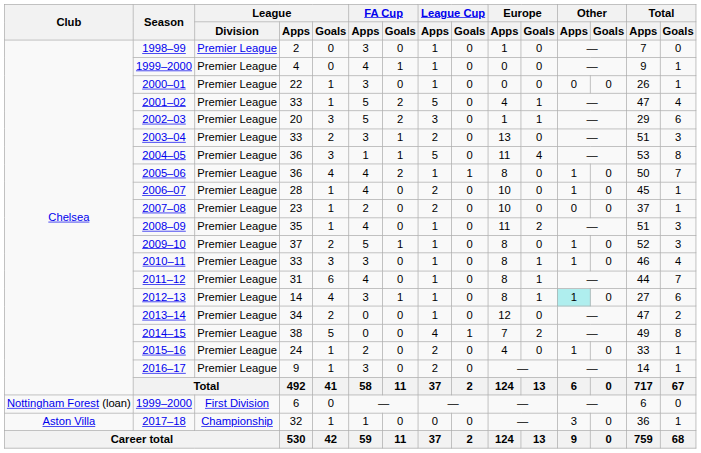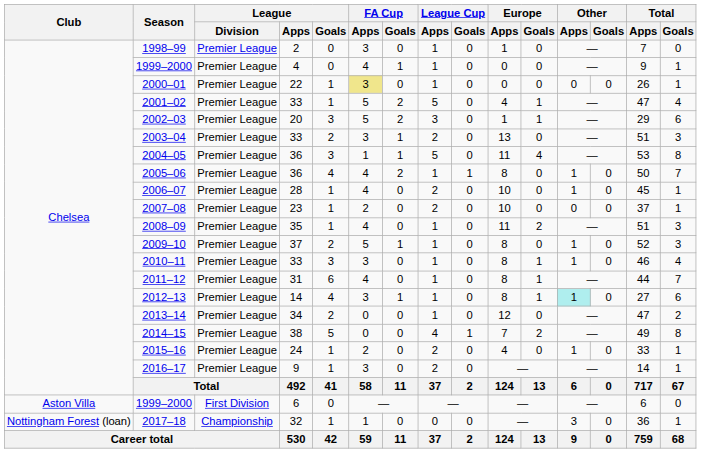 <table class="wikitable" style="text-align: center;">
 <tr>
 <th rowspan="2">Club</th>
 <th rowspan="2">Season</th>
 <th colspan="3">League</th>
 <th colspan="2"><a href='#'>FA Cup</a></th>
 <th colspan="2"><a href='#'>League Cup</a></th>
 <th colspan="2">Europe</th>
 <th colspan="2">Other</th>
 <th colspan="2">Total</th>
 </tr>
 <tr>
 <th>Division</th>
 <th>Apps</th>
 <th>Goals</th>
 <th>Apps</th>
 <th>Goals</th>
 <th>Apps</th>
 <th>Goals</th>
 <th>Apps</th>
 <th>Goals</th>
 <th>Apps</th>
 <th>Goals</th>
 <th>Apps</th>
 <th>Goals</th>
 </tr>
 <tr>
 <td rowspan="20"><a href='#'>Chelsea</a></td>
 <td><a href='#'>1998–99</a></td>
 <td><a href='#'>Premier League</a></td>
 <td>2</td>
 <td>0</td>
 <td>3</td>
 <td>0</td>
 <td>1</td>
 <td>0</td>
 <td>1</td>
 <td>0</td>
 <td colspan="2">—</td>
 <td>7</td>
 <td>0</td>
 </tr>
 <tr>
 <td><a href='#'>1999–2000</a></td>
 <td>Premier League</td>
 <td>4</td>
 <td>0</td>
 <td>4</td>
 <td>1</td>
 <td>1</td>
 <td>0</td>
 <td>0</td>
 <td>0</td>
 <td colspan="2">—</td>
 <td>9</td>
 <td>1</td>
 </tr>
 <tr>
 <td><a href='#'>2000–01</a></td>
 <td>Premier League</td>
 <td>22</td>
 <td>1</td>
-<td>3</td>
+<td style="background: khaki;">3</td>
 <td>0</td>
 <td>1</td>
 <td>0</td>
 <td>0</td>
 <td>0</td>
 <td>0</td>
 <td>0</td>
 <td>26</td>
 <td>1</td>
 </tr>
 <tr>
 <td><a href='#'>2001–02</a></td>
 <td>Premier League</td>
 <td>33</td>
 <td>1</td>
 <td>5</td>
 <td>2</td>
 <td>5</td>
 <td>0</td>
 <td>4</td>
 <td>1</td>
 <td colspan="2">—</td>
 <td>47</td>
 <td>4</td>
 </tr>
 <tr>
 <td><a href='#'>2002–03</a></td>
 <td>Premier League</td>
 <td>20</td>
 <td>3</td>
 <td>5</td>
 <td>2</td>
 <td>3</td>
 <td>0</td>
 <td>1</td>
 <td>1</td>
 <td colspan="2">—</td>
 <td>29</td>
 <td>6</td>
 </tr>
 <tr>
 <td><a href='#'>2003–04</a></td>
 <td>Premier League</td>
 <td>33</td>
 <td>2</td>
 <td>3</td>
 <td>1</td>
 <td>2</td>
 <td>0</td>
 <td>13</td>
 <td>0</td>
 <td colspan="2">—</td>
 <td>51</td>
 <td>3</td>
 </tr>
 <tr>
 <td><a href='#'>2004–05</a></td>
 <td>Premier League</td>
 <td>36</td>
 <td>3</td>
 <td>1</td>
 <td>1</td>
 <td>5</td>
 <td>0</td>
 <td>11</td>
 <td>4</td>
 <td colspan="2">—</td>
 <td>53</td>
 <td>8</td>
 </tr>
 <tr>
 <td><a href='#'>2005–06</a></td>
 <td>Premier League</td>
 <td>36</td>
 <td>4</td>
 <td>4</td>
 <td>2</td>
 <td>1</td>
 <td>1</td>
 <td>8</td>
 <td>0</td>
 <td>1</td>
 <td>0</td>
 <td>50</td>
 <td>7</td>
 </tr>
 <tr>
 <td><a href='#'>2006–07</a></td>
 <td>Premier League</td>
 <td>28</td>
 <td>1</td>
 <td>4</td>
 <td>0</td>
 <td>2</td>
 <td>0</td>
 <td>10</td>
 <td>0</td>
 <td>1</td>
 <td>0</td>
 <td>45</td>
 <td>1</td>
 </tr>
 <tr>
 <td><a href='#'>2007–08</a></td>
 <td>Premier League</td>
 <td>23</td>
 <td>1</td>
 <td>2</td>
 <td>0</td>
 <td>2</td>
 <td>0</td>
 <td>10</td>
 <td>0</td>
 <td>0</td>
 <td>0</td>
 <td>37</td>
 <td>1</td>
 </tr>
 <tr>
 <td><a href='#'>2008–09</a></td>
 <td>Premier League</td>
 <td>35</td>
 <td>1</td>
 <td>4</td>
 <td>0</td>
 <td>1</td>
 <td>0</td>
 <td>11</td>
 <td>2</td>
 <td colspan="2">—</td>
 <td>51</td>
 <td>3</td>
 </tr>
 <tr>
 <td><a href='#'>2009–10</a></td>
 <td>Premier League</td>
 <td>37</td>
 <td>2</td>
 <td>5</td>
 <td>1</td>
 <td>1</td>
 <td>0</td>
 <td>8</td>
 <td>0</td>
 <td>1</td>
 <td>0</td>
 <td>52</td>
 <td>3</td>
 </tr>
 <tr>
 <td><a href='#'>2010–11</a></td>
 <td>Premier League</td>
 <td>33</td>
 <td>3</td>
 <td>3</td>
 <td>0</td>
 <td>1</td>
 <td>0</td>
 <td>8</td>
 <td>1</td>
 <td>1</td>
 <td>0</td>
 <td>46</td>
 <td>4</td>
 </tr>
 <tr>
 <td><a href='#'>2011–12</a></td>
 <td>Premier League</td>
 <td>31</td>
 <td>6</td>
 <td>4</td>
 <td>0</td>
 <td>1</td>
 <td>0</td>
 <td>8</td>
 <td>1</td>
 <td colspan="2">—</td>
 <td>44</td>
 <td>7</td>
 </tr>
 <tr>
 <td><a href='#'>2012–13</a></td>
 <td>Premier League</td>
 <td>14</td>
 <td>4</td>
 <td>3</td>
 <td>1</td>
 <td>1</td>
 <td>0</td>
 <td>8</td>
 <td>1</td>
 <td style="background: paleturquoise;">1</td>
 <td>0</td>
 <td>27</td>
 <td>6</td>
 </tr>
 <tr>
 <td><a href='#'>2013–14</a></td>
 <td>Premier League</td>
 <td>34</td>
 <td>2</td>
 <td>0</td>
 <td>0</td>
 <td>1</td>
 <td>0</td>
 <td>12</td>
 <td>0</td>
 <td colspan="2">—</td>
 <td>47</td>
 <td>2</td>
 </tr>
 <tr>
 <td><a href='#'>2014–15</a></td>
 <td>Premier League</td>
 <td>38</td>
 <td>5</td>
 <td>0</td>
 <td>0</td>
 <td>4</td>
 <td>1</td>
 <td>7</td>
 <td>2</td>
 <td colspan="2">—</td>
 <td>49</td>
 <td>8</td>
 </tr>
 <tr>
 <td><a href='#'>2015–16</a></td>
 <td>Premier League</td>
 <td>24</td>
 <td>1</td>
 <td>2</td>
 <td>0</td>
 <td>2</td>
 <td>0</td>
 <td>4</td>
 <td>0</td>
 <td>1</td>
 <td>0</td>
 <td>33</td>
 <td>1</td>
 </tr>
 <tr>
 <td><a href='#'>2016–17</a></td>
 <td>Premier League</td>
 <td>9</td>
 <td>1</td>
 <td>3</td>
 <td>0</td>
 <td>2</td>
 <td>0</td>
 <td colspan="2">—</td>
 <td colspan="2">—</td>
 <td>14</td>
 <td>1</td>
 </tr>
 <tr>
 <th colspan="2">Total</th>
 <th>492</th>
 <th>41</th>
 <th>58</th>
 <th>11</th>
 <th>37</th>
 <th>2</th>
 <th>124</th>
 <th>13</th>
 <th>6</th>
 <th>0</th>
 <th>717</th>
 <th>67</th>
 </tr>
 <tr>
-<td><a href='#'>Nottingham Forest</a> (loan)</td>
+<td><a href='#'>Aston Villa</a></td>
 <td><a href='#'>1999–2000</a></td>
 <td><a href='#'>First Division</a></td>
 <td>6</td>
 <td>0</td>
 <td colspan="2">—</td>
 <td colspan="2">—</td>
 <td colspan="2">—</td>
 <td colspan="2">—</td>
 <td>6</td>
 <td>0</td>
 </tr>
 <tr>
-<td><a href='#'>Aston Villa</a></td>
+<td><a href='#'>Nottingham Forest</a> (loan)</td>
 <td><a href='#'>2017–18</a></td>
 <td><a href='#'>Championship</a></td>
 <td>32</td>
 <td>1</td>
 <td>1</td>
 <td>0</td>
 <td>0</td>
 <td>0</td>
 <td colspan="2">—</td>
 <td>3</td>
 <td>0</td>
 <td>36</td>
 <td>1</td>
 </tr>
 <tr>
 <th colspan="3">Career total</th>
 <th>530</th>
 <th>42</th>
 <th>59</th>
 <th>11</th>
 <th>37</th>
 <th>2</th>
 <th>124</th>
 <th>13</th>
 <th>9</th>
 <th>0</th>
 <th>759</th>
 <th>68</th>
 </tr>
 </table>
